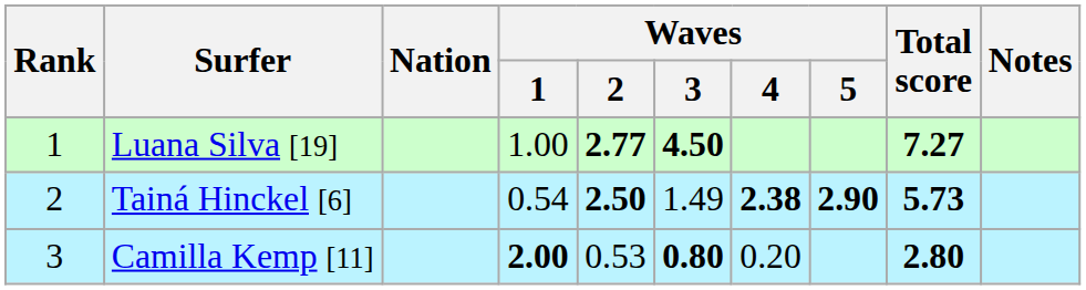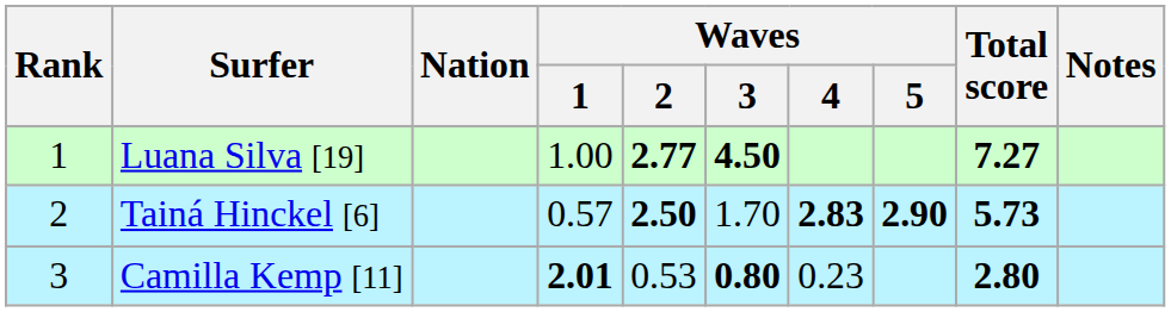 <table class="wikitable sortable" style="text-align:center">
 <tr>
 <th rowspan=2>Rank</th>
 <th rowspan=2>Surfer</th>
 <th rowspan=2>Nation</th>
 <th colspan=5>Waves</th>
 <th rowspan=2>Total<br>score</th>
 <th rowspan=2>Notes</th>
 </tr>
 <tr>
 <th>1</th>
 <th>2</th>
 <th>3</th>
 <th>4</th>
 <th>5</th>
 </tr>
 <tr bgcolor=ccffcc>
 <td>1</td>
 <td align=left><a href='#'>Luana Silva</a> <small>[19]</small></td>
 <td align=left></td>
 <td>1.00</td>
 <td><strong>2.77</strong></td>
 <td><strong>4.50</strong></td>
 <td></td>
 <td></td>
 <td><strong>7.27</strong></td>
 <td></td>
 </tr>
 <tr bgcolor=bbf3ff>
 <td>2</td>
 <td align=left><a href='#'>Tainá Hinckel</a> <small>[6]</small></td>
 <td align=left></td>
-<td>0.54</td>
+<td>0.57</td>
 <td><strong>2.50</strong></td>
-<td>1.49</td>
-<td><strong>2.38</strong></td>
+<td>1.70</td>
+<td><strong>2.83</strong></td>
 <td><strong>2.90</strong></td>
 <td><strong>5.73</strong></td>
 <td></td>
 </tr>
 <tr bgcolor=bbf3ff>
 <td>3</td>
 <td align=left><a href='#'>Camilla Kemp</a> <small>[11]</small></td>
 <td align=left></td>
-<td><strong>2.00</strong></td>
+<td><strong>2.01</strong></td>
 <td>0.53</td>
 <td><strong>0.80</strong></td>
-<td>0.20</td>
+<td>0.23</td>
 <td></td>
 <td><strong>2.80</strong></td>
 <td></td>
 </tr>
 </table>
